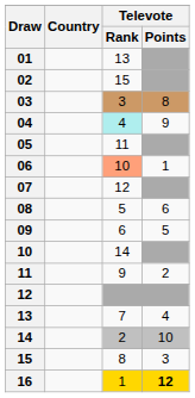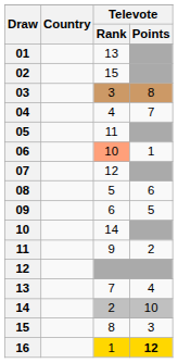 <table class="sortable wikitable collapsible plainrowheaders" style="text-align:center;">
 <tr>
 </tr>
 <tr>
 <th scope="col" rowspan="2">Draw</th>
 <th scope="col" rowspan="2">Country</th>
 <th scope="col" colspan="2">Televote</th>
 </tr>
 <tr>
 <th scope="col">Rank</th>
 <th scope="col" class="unsortable">Points</th>
 </tr>
 <tr>
 <th scope="row" style="text-align:center;">01</th>
 <td style="text-align:left;"></td>
 <td>13</td>
 <td style="background:#AAAAAA;"></td>
 </tr>
 <tr>
 <th scope="row" style="text-align:center;">02</th>
 <td style="text-align:left;"></td>
 <td>15</td>
 <td style="background:#AAAAAA;"></td>
 </tr>
 <tr>
 <th scope="row" style="text-align:center;">03</th>
 <td style="text-align:left;"></td>
 <td style="background:#CC9966;">3</td>
 <td style="background:#CC9966;">8</td>
 </tr>
 <tr>
 <th scope="row" style="text-align:center;">04</th>
 <td style="text-align:left;"></td>
-<td style="background: paleturquoise;">4</td>
-<td>9</td>
+<td>4</td>
+<td>7</td>
 </tr>
 <tr>
 <th scope="row" style="text-align:center;">05</th>
 <td style="text-align:left;"></td>
 <td>11</td>
 <td style="background:#AAAAAA;"></td>
 </tr>
 <tr>
 <th scope="row" style="text-align:center;">06</th>
 <td style="text-align:left;"></td>
 <td style="background: lightsalmon;">10</td>
 <td>1</td>
 </tr>
 <tr>
 <th scope="row" style="text-align:center;">07</th>
 <td style="text-align:left;"></td>
 <td>12</td>
 <td style="background:#AAAAAA;"></td>
 </tr>
 <tr>
 <th scope="row" style="text-align:center;">08</th>
 <td style="text-align:left;"></td>
 <td>5</td>
 <td>6</td>
 </tr>
 <tr>
 <th scope="row" style="text-align:center;">09</th>
 <td style="text-align:left;"></td>
 <td>6</td>
 <td>5</td>
 </tr>
 <tr>
 <th scope="row" style="text-align:center;">10</th>
 <td style="text-align:left;"></td>
 <td>14</td>
 <td style="background:#AAAAAA;"></td>
 </tr>
 <tr>
 <th scope="row" style="text-align:center;">11</th>
 <td style="text-align:left;"></td>
 <td>9</td>
 <td>2</td>
 </tr>
 <tr class="sortbottom">
 <th scope="row" style="text-align:center;">12</th>
 <td style="text-align:left;"></td>
 <td style="background:#AAAAAA;"></td>
 <td style="background:#AAAAAA;"></td>
 </tr>
 <tr>
 <th scope="row" style="text-align:center;">13</th>
 <td style="text-align:left;"></td>
 <td>7</td>
 <td>4</td>
 </tr>
 <tr>
 <th scope="row" style="text-align:center;">14</th>
 <td style="text-align:left;"></td>
 <td style="background:silver;">2</td>
 <td style="background:silver;">10</td>
 </tr>
 <tr>
 <th scope="row" style="text-align:center;">15</th>
 <td style="text-align:left;"></td>
 <td>8</td>
 <td>3</td>
 </tr>
 <tr>
 <th scope="row" style="text-align:center;">16</th>
 <td style="text-align:left;"></td>
 <td style="background:gold;">1</td>
 <td style="background:gold;"><strong>12</strong></td>
 </tr>
 </table>
